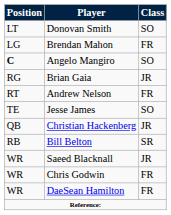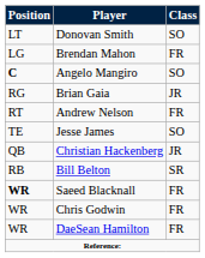 <table class="wikitable">
 <tr>
 <th style="background:#024; color:#fff;">Position</th>
 <th style="background:#024; color:#fff;">Player</th>
 <th style="background:#024; color:#fff;">Class</th>
 </tr>
 <tr>
 <td>LT</td>
 <td>Donovan Smith</td>
 <td>SO</td>
 </tr>
 <tr>
 <td>LG</td>
 <td>Brendan Mahon</td>
 <td>FR</td>
 </tr>
 <tr>
 <td><strong>C</strong></td>
 <td>Angelo Mangiro</td>
 <td>SO</td>
 </tr>
 <tr>
 <td>RG</td>
 <td>Brian Gaia</td>
 <td>JR</td>
 </tr>
 <tr>
 <td>RT</td>
 <td>Andrew Nelson</td>
 <td>FR</td>
 </tr>
 <tr>
 <td>TE</td>
 <td>Jesse James</td>
 <td>SO</td>
 </tr>
 <tr>
 <td>QB</td>
 <td><a href='#'>Christian Hackenberg</a></td>
 <td>JR</td>
 </tr>
 <tr>
 <td>RB</td>
 <td><a href='#'>Bill Belton</a></td>
 <td>SR</td>
 </tr>
 <tr>
-<td>WR</td>
+<td><strong>WR</strong></td>
 <td>Saeed Blacknall</td>
-<td>JR</td>
+<td>FR</td>
 </tr>
 <tr>
 <td>WR</td>
 <td>Chris Godwin</td>
 <td>FR</td>
 </tr>
 <tr>
 <td>WR</td>
 <td><a href='#'>DaeSean Hamilton</a></td>
 <td>FR</td>
 </tr>
 <tr>
 <td colspan="3" style="font-size:8pt; text-align:center;"><strong>Reference:</strong></td>
 </tr>
 </table>
